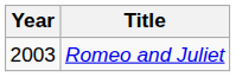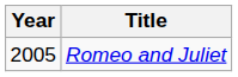 <table class="wikitable">
 <tr>
 <th>Year</th>
 <th>Title</th>
 </tr>
 <tr>
-<td>2003</td>
+<td>2005</td>
 <td><em><a href='#'>Romeo and Juliet</a></em></td>
 </tr>
 </table>
